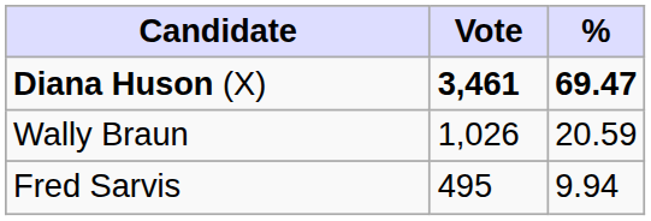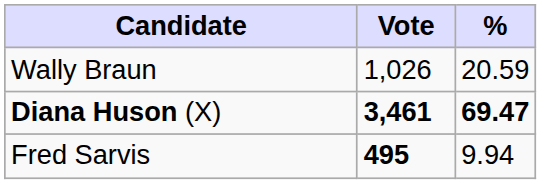 <table class="wikitable">
 <tr>
 <th style="background:#ddf; width:200px;">Candidate</th>
 <th style="background:#ddf; width:50px;">Vote</th>
 <th style="background:#ddf; width:30px;">%</th>
 </tr>
 <tr>
+<td>Wally Braun</td>
+<td>1,026</td>
+<td>20.59</td>
+</tr>
+<tr>
 <td><strong>Diana Huson</strong> (X)</td>
 <td><strong>3,461</strong></td>
 <td><strong>69.47</strong></td>
 </tr>
 <tr>
-<td>Wally Braun</td>
-<td>1,026</td>
-<td>20.59</td>
-</tr>
-<tr>
 <td>Fred Sarvis</td>
-<td>495</td>
+<td><strong>495</strong></td>
 <td>9.94</td>
 </tr>
 </table>
